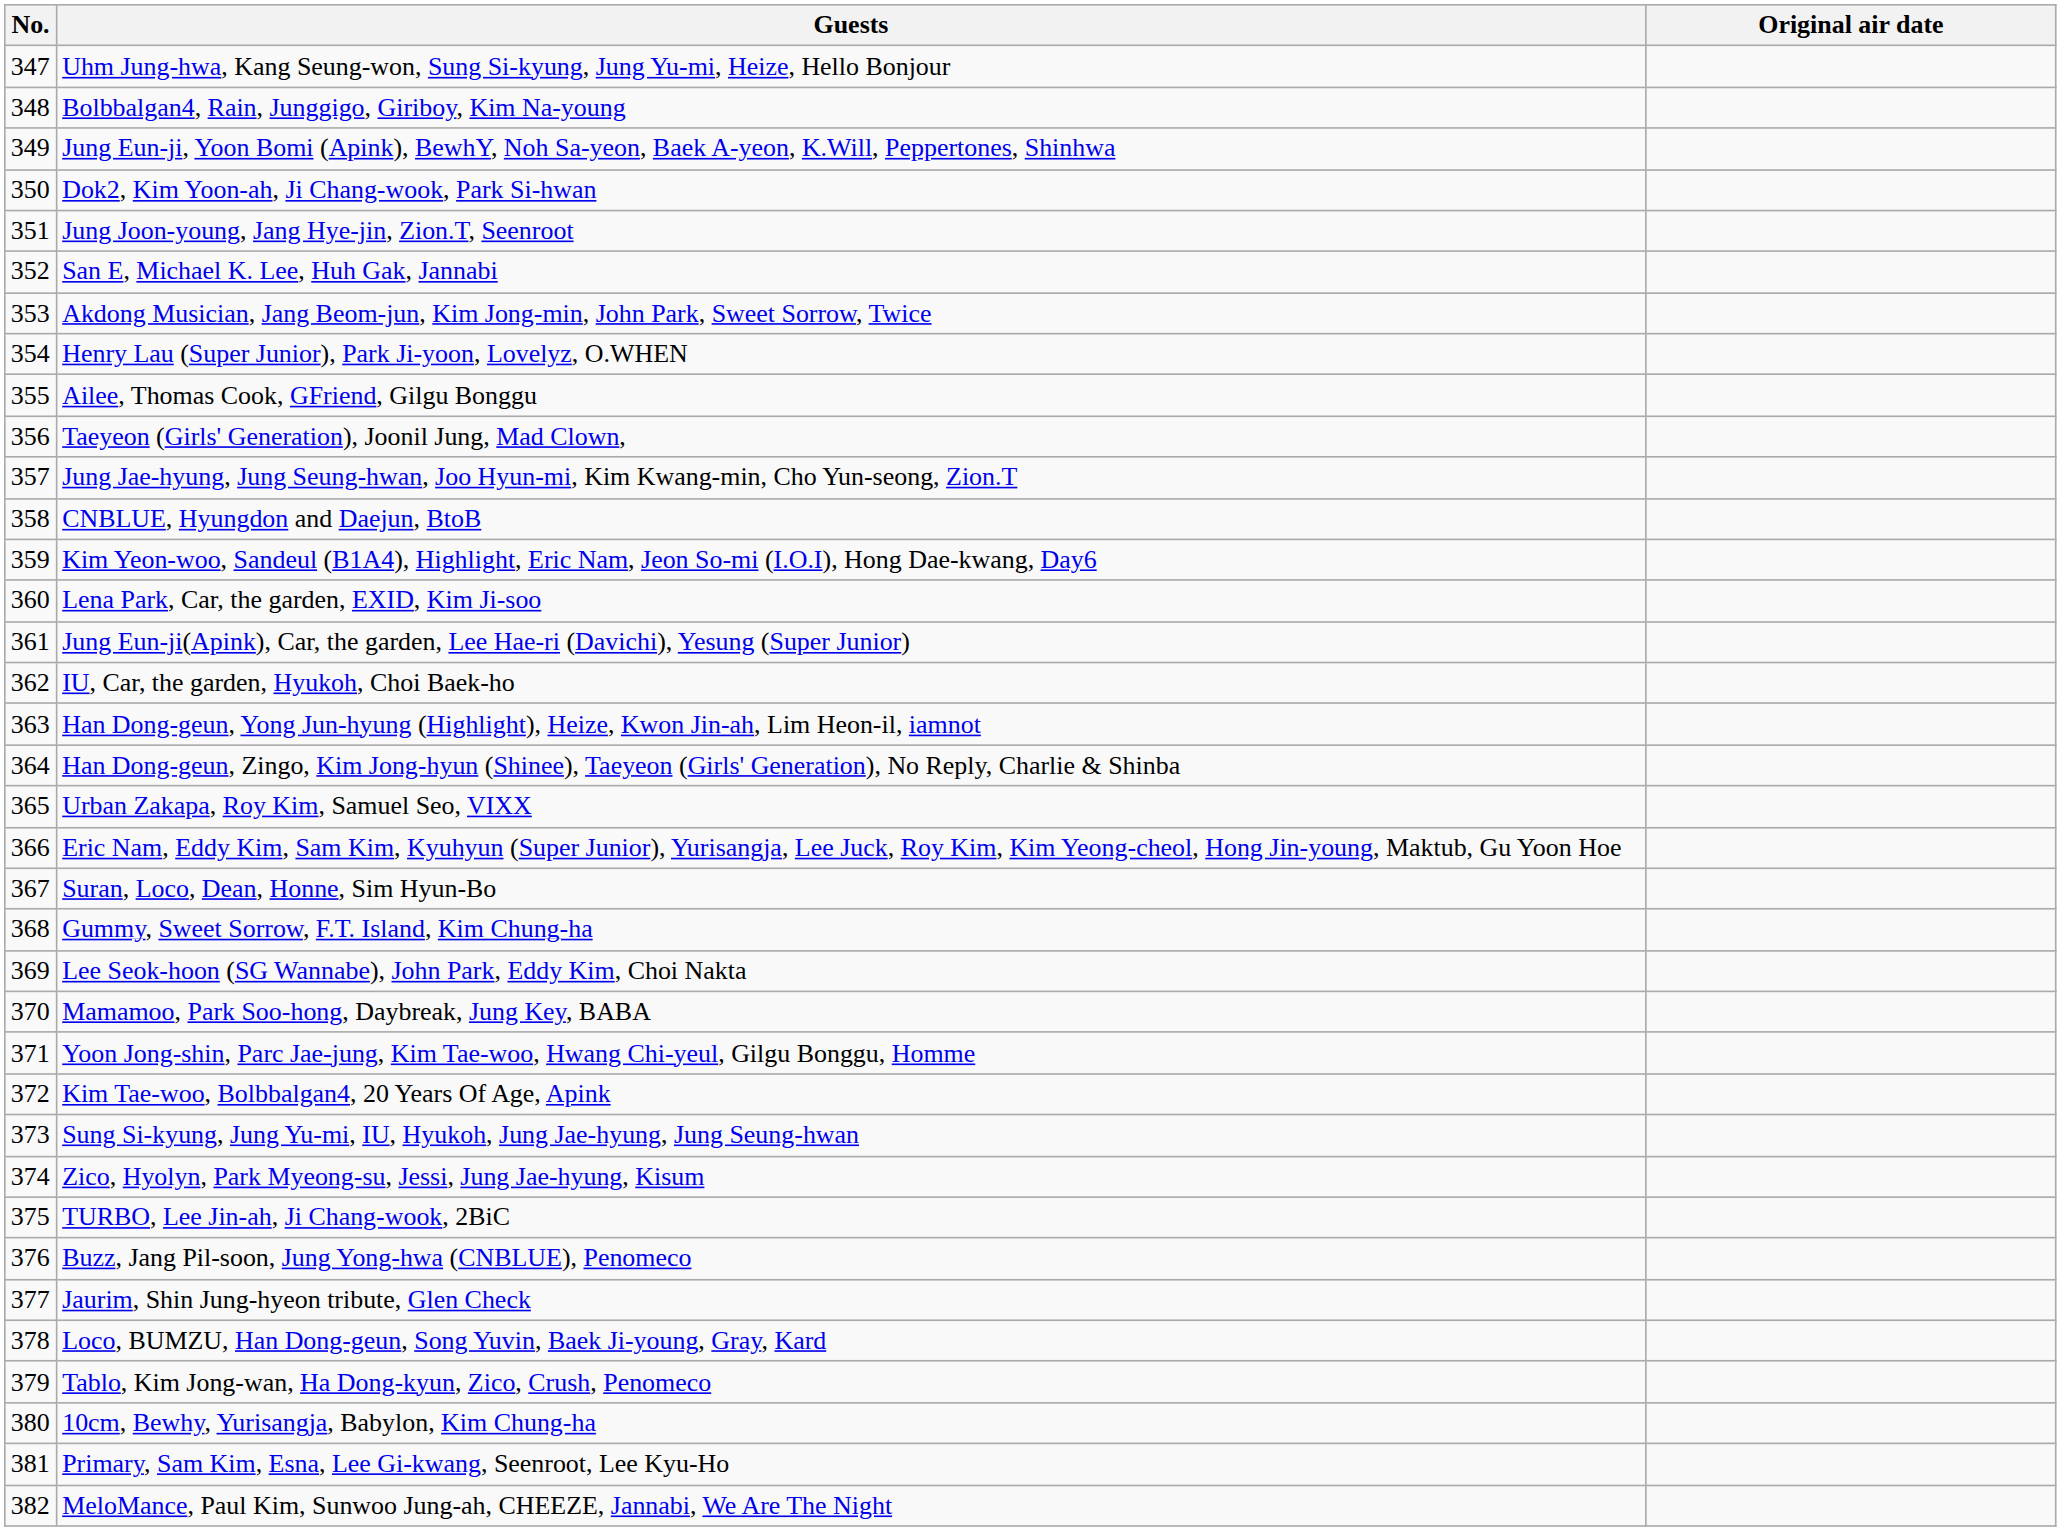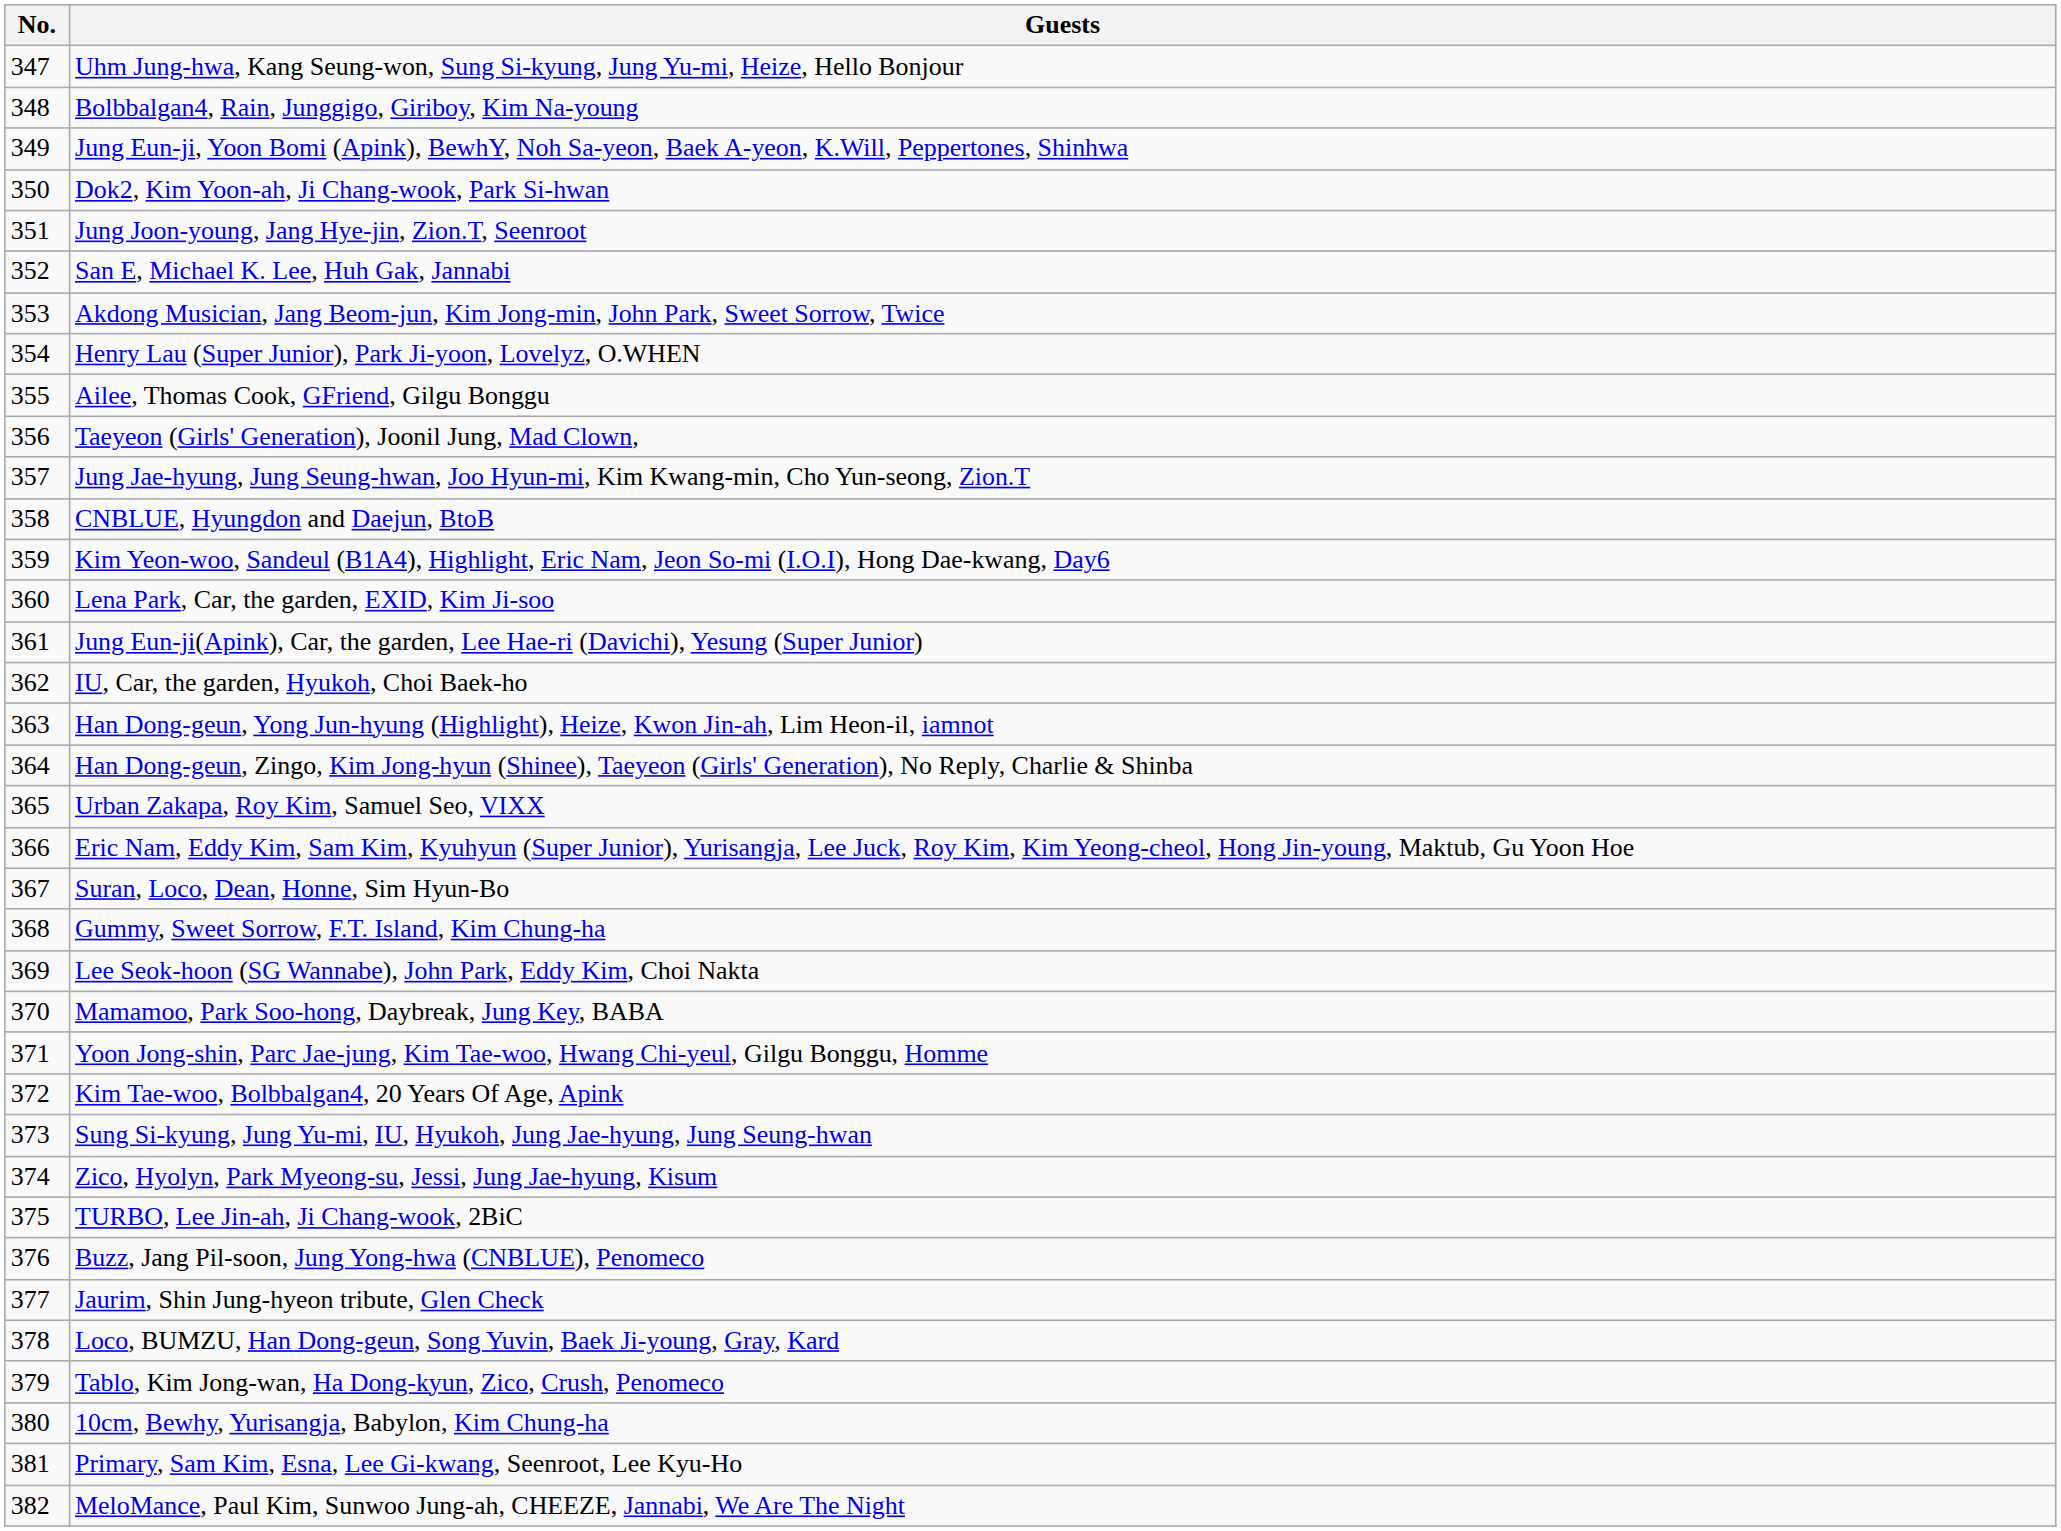 <table class="wikitable" style="width:80%; style="text-align:center" margin:auto; background:#FFFFFF;">
 <tr>
 <th>No.</th>
 <th>Guests</th>
-<th width="20%">Original air date</th>
 </tr>
 <tr>
 <td>347</td>
 <td><a href='#'>Uhm Jung-hwa</a>, Kang Seung-won, <a href='#'>Sung Si-kyung</a>, <a href='#'>Jung Yu-mi</a>, <a href='#'>Heize</a>, Hello Bonjour</td>
-<td></td>
 </tr>
 <tr>
 <td>348</td>
 <td><a href='#'>Bolbbalgan4</a>, <a href='#'>Rain</a>, <a href='#'>Junggigo</a>, <a href='#'>Giriboy</a>, <a href='#'>Kim Na-young</a></td>
-<td></td>
 </tr>
 <tr>
 <td>349</td>
 <td><a href='#'>Jung Eun-ji</a>, <a href='#'>Yoon Bomi</a> (<a href='#'>Apink</a>), <a href='#'>BewhY</a>, <a href='#'>Noh Sa-yeon</a>, <a href='#'>Baek A-yeon</a>, <a href='#'>K.Will</a>, <a href='#'>Peppertones</a>, <a href='#'>Shinhwa</a></td>
-<td></td>
 </tr>
 <tr>
 <td>350</td>
 <td><a href='#'>Dok2</a>, <a href='#'>Kim Yoon-ah</a>, <a href='#'>Ji Chang-wook</a>, <a href='#'>Park Si-hwan</a></td>
-<td></td>
 </tr>
 <tr>
 <td>351</td>
 <td><a href='#'>Jung Joon-young</a>, <a href='#'>Jang Hye-jin</a>, <a href='#'>Zion.T</a>, <a href='#'>Seenroot</a></td>
-<td></td>
 </tr>
 <tr>
 <td>352</td>
 <td><a href='#'>San E</a>, <a href='#'>Michael K. Lee</a>, <a href='#'>Huh Gak</a>, <a href='#'>Jannabi</a></td>
-<td></td>
 </tr>
 <tr>
 <td>353</td>
 <td><a href='#'>Akdong Musician</a>, <a href='#'>Jang Beom-jun</a>, <a href='#'>Kim Jong-min</a>, <a href='#'>John Park</a>, <a href='#'>Sweet Sorrow</a>, <a href='#'>Twice</a></td>
-<td></td>
 </tr>
 <tr>
 <td>354</td>
 <td><a href='#'>Henry Lau</a> (<a href='#'>Super Junior</a>), <a href='#'>Park Ji-yoon</a>, <a href='#'>Lovelyz</a>, O.WHEN</td>
-<td></td>
 </tr>
 <tr>
 <td>355</td>
 <td><a href='#'>Ailee</a>, Thomas Cook, <a href='#'>GFriend</a>, Gilgu Bonggu</td>
-<td></td>
 </tr>
 <tr>
 <td>356</td>
 <td><a href='#'>Taeyeon</a> (<a href='#'>Girls' Generation</a>), Joonil Jung, <a href='#'>Mad Clown</a>,</td>
-<td></td>
 </tr>
 <tr>
 <td>357</td>
 <td><a href='#'>Jung Jae-hyung</a>, <a href='#'>Jung Seung-hwan</a>, <a href='#'>Joo Hyun-mi</a>, Kim Kwang-min, Cho Yun-seong, <a href='#'>Zion.T</a></td>
-<td></td>
 </tr>
 <tr>
 <td>358</td>
 <td><a href='#'>CNBLUE</a>, <a href='#'>Hyungdon</a> and <a href='#'>Daejun</a>, <a href='#'>BtoB</a></td>
-<td></td>
 </tr>
 <tr>
 <td>359</td>
 <td><a href='#'>Kim Yeon-woo</a>, <a href='#'>Sandeul</a> (<a href='#'>B1A4</a>), <a href='#'>Highlight</a>, <a href='#'>Eric Nam</a>, <a href='#'>Jeon So-mi</a> (<a href='#'>I.O.I</a>), Hong Dae-kwang, <a href='#'>Day6</a></td>
-<td></td>
 </tr>
 <tr>
 <td>360</td>
 <td><a href='#'>Lena Park</a>, Car, the garden, <a href='#'>EXID</a>, <a href='#'>Kim Ji-soo</a></td>
-<td></td>
 </tr>
 <tr>
 <td>361</td>
 <td><a href='#'>Jung Eun-ji</a>(<a href='#'>Apink</a>), Car, the garden, <a href='#'>Lee Hae-ri</a> (<a href='#'>Davichi</a>), <a href='#'>Yesung</a> (<a href='#'>Super Junior</a>)</td>
-<td></td>
 </tr>
 <tr>
 <td>362</td>
 <td><a href='#'>IU</a>, Car, the garden, <a href='#'>Hyukoh</a>, Choi Baek-ho</td>
-<td></td>
 </tr>
 <tr>
 <td>363</td>
 <td><a href='#'>Han Dong-geun</a>, <a href='#'>Yong Jun-hyung</a> (<a href='#'>Highlight</a>), <a href='#'>Heize</a>, <a href='#'>Kwon Jin-ah</a>, Lim Heon-il, <a href='#'>iamnot</a></td>
-<td></td>
 </tr>
 <tr>
 <td>364</td>
 <td><a href='#'>Han Dong-geun</a>, Zingo, <a href='#'>Kim Jong-hyun</a> (<a href='#'>Shinee</a>), <a href='#'>Taeyeon</a> (<a href='#'>Girls' Generation</a>), No Reply, Charlie & Shinba</td>
-<td></td>
 </tr>
 <tr>
 <td>365</td>
 <td><a href='#'>Urban Zakapa</a>, <a href='#'>Roy Kim</a>, Samuel Seo, <a href='#'>VIXX</a></td>
-<td></td>
 </tr>
 <tr>
 <td>366</td>
 <td><a href='#'>Eric Nam</a>, <a href='#'>Eddy Kim</a>, <a href='#'>Sam Kim</a>, <a href='#'>Kyuhyun</a> (<a href='#'>Super Junior</a>), <a href='#'>Yurisangja</a>, <a href='#'>Lee Juck</a>, <a href='#'>Roy Kim</a>, <a href='#'>Kim Yeong-cheol</a>, <a href='#'>Hong Jin-young</a>, Maktub, Gu Yoon Hoe</td>
-<td></td>
 </tr>
 <tr>
 <td>367</td>
 <td><a href='#'>Suran</a>, <a href='#'>Loco</a>, <a href='#'>Dean</a>, <a href='#'>Honne</a>, Sim Hyun-Bo</td>
-<td></td>
 </tr>
 <tr>
 <td>368</td>
 <td><a href='#'>Gummy</a>, <a href='#'>Sweet Sorrow</a>, <a href='#'>F.T. Island</a>, <a href='#'>Kim Chung-ha</a></td>
-<td></td>
 </tr>
 <tr>
 <td>369</td>
 <td><a href='#'>Lee Seok-hoon</a> (<a href='#'>SG Wannabe</a>), <a href='#'>John Park</a>, <a href='#'>Eddy Kim</a>, Choi Nakta</td>
-<td></td>
 </tr>
 <tr>
 <td>370</td>
 <td><a href='#'>Mamamoo</a>, <a href='#'>Park Soo-hong</a>, Daybreak, <a href='#'>Jung Key</a>, BABA</td>
-<td></td>
 </tr>
 <tr>
 <td>371</td>
 <td><a href='#'>Yoon Jong-shin</a>, <a href='#'>Parc Jae-jung</a>, <a href='#'>Kim Tae-woo</a>, <a href='#'>Hwang Chi-yeul</a>, Gilgu Bonggu, <a href='#'>Homme</a></td>
-<td></td>
 </tr>
 <tr>
 <td>372</td>
 <td><a href='#'>Kim Tae-woo</a>, <a href='#'>Bolbbalgan4</a>, 20 Years Of Age, <a href='#'>Apink</a></td>
-<td></td>
 </tr>
 <tr>
 <td>373</td>
 <td><a href='#'>Sung Si-kyung</a>, <a href='#'>Jung Yu-mi</a>, <a href='#'>IU</a>, <a href='#'>Hyukoh</a>, <a href='#'>Jung Jae-hyung</a>, <a href='#'>Jung Seung-hwan</a></td>
-<td></td>
 </tr>
 <tr>
 <td>374</td>
 <td><a href='#'>Zico</a>, <a href='#'>Hyolyn</a>, <a href='#'>Park Myeong-su</a>, <a href='#'>Jessi</a>, <a href='#'>Jung Jae-hyung</a>, <a href='#'>Kisum</a></td>
-<td></td>
 </tr>
 <tr>
 <td>375</td>
 <td><a href='#'>TURBO</a>, <a href='#'>Lee Jin-ah</a>, <a href='#'>Ji Chang-wook</a>, 2BiC</td>
-<td></td>
 </tr>
 <tr>
 <td>376</td>
 <td><a href='#'>Buzz</a>, Jang Pil-soon, <a href='#'>Jung Yong-hwa</a> (<a href='#'>CNBLUE</a>), <a href='#'>Penomeco</a></td>
-<td></td>
 </tr>
 <tr>
 <td>377</td>
 <td><a href='#'>Jaurim</a>, Shin Jung-hyeon tribute, <a href='#'>Glen Check</a></td>
-<td></td>
 </tr>
 <tr>
 <td>378</td>
 <td><a href='#'>Loco</a>, BUMZU, <a href='#'>Han Dong-geun</a>, <a href='#'>Song Yuvin</a>, <a href='#'>Baek Ji-young</a>, <a href='#'>Gray</a>, <a href='#'>Kard</a></td>
-<td></td>
 </tr>
 <tr>
 <td>379</td>
 <td><a href='#'>Tablo</a>, Kim Jong-wan, <a href='#'>Ha Dong-kyun</a>, <a href='#'>Zico</a>, <a href='#'>Crush</a>, <a href='#'>Penomeco</a></td>
-<td></td>
 </tr>
 <tr>
 <td>380</td>
 <td><a href='#'>10cm</a>, <a href='#'>Bewhy</a>, <a href='#'>Yurisangja</a>, Babylon, <a href='#'>Kim Chung-ha</a></td>
-<td></td>
 </tr>
 <tr>
 <td>381</td>
 <td><a href='#'>Primary</a>, <a href='#'>Sam Kim</a>, <a href='#'>Esna</a>, <a href='#'>Lee Gi-kwang</a>, Seenroot, Lee Kyu-Ho</td>
-<td></td>
 </tr>
 <tr>
 <td>382</td>
 <td><a href='#'>MeloMance</a>, Paul Kim, Sunwoo Jung-ah, CHEEZE, <a href='#'>Jannabi</a>, <a href='#'>We Are The Night</a></td>
-<td></td>
 </tr>
 </table>
